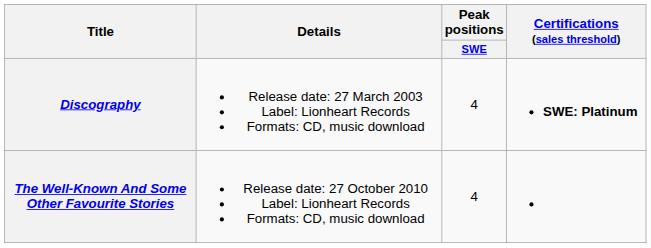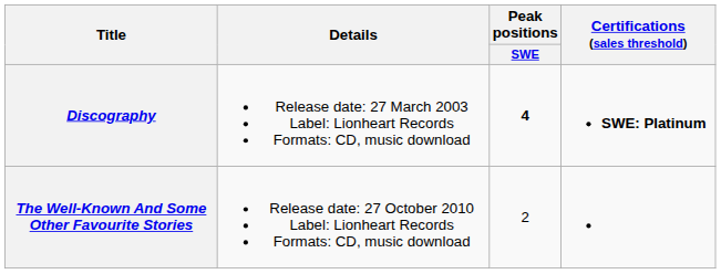 <table class="wikitable plainrowheaders" style="text-align:center;">
 <tr>
 <th rowspan="2" style="width:14em;">Title</th>
 <th rowspan="2" style="width:18em;">Details</th>
 <th colspan="1">Peak positions</th>
 <th rowspan="2" style="width:10em;"><a href='#'>Certifications</a><br><small>(<a href='#'>sales threshold</a>)</small></th>
 </tr>
 <tr style="font-size:smaller;">
 <th width="40"><a href='#'>SWE</a><br></th>
 </tr>
 <tr>
 <th scope="row"><em><a href='#'>Discography</a></em></th>
 <td><br><ul><li>Release date: 27 March 2003</li><li>Label: Lionheart Records</li><li>Formats: CD, music download</li></ul></td>
-<td>4</td>
+<td><strong>4</strong></td>
 <td align="left"><strong><br><ul><li>SWE: Platinum</li></ul></strong></td>
 </tr>
 <tr>
 <th scope="row"><em><a href='#'>The Well-Known And Some Other Favourite Stories</a></em></th>
 <td><br><ul><li>Release date: 27 October 2010</li><li>Label: Lionheart Records</li><li>Formats: CD, music download</li></ul></td>
-<td>4</td>
+<td>2</td>
 <td align="left"><br><ul><li></li></ul></td>
 </tr>
 </table>
